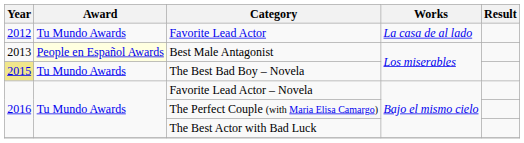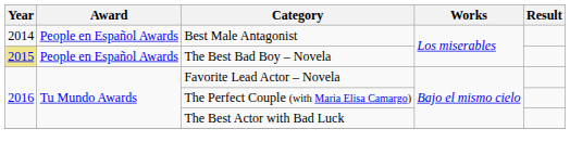 <table class="wikitable plainrowheaders">
 <tr>
 <th scope="col">Year</th>
 <th scope="col">Award</th>
 <th scope="col">Category</th>
 <th scope="col">Works</th>
 <th scope="col">Result</th>
 </tr>
 <tr>
-<td rowspan="1"><a href='#'>2012</a></td>
-<td rowspan="1"><a href='#'>Tu Mundo Awards</a></td>
-<td><a href='#'>Favorite Lead Actor</a></td>
-<td><em><a href='#'>La casa de al lado</a></em></td>
-<td></td>
-</tr>
-<tr>
-<td rowspan="1">2013</td>
-<td rowspan="1" style="background: lightyellow;"><a href='#'>People en Español Awards</a></td>
+<td rowspan="1">2014</td>
+<td rowspan="1"><a href='#'>People en Español Awards</a></td>
 <td>Best Male Antagonist</td>
 <td rowspan="2"><em><a href='#'>Los miserables</a></em></td>
 <td></td>
 </tr>
 <tr>
 <td rowspan="1" style="background: khaki;"><a href='#'>2015</a></td>
-<td rowspan="1"><a href='#'>Tu Mundo Awards</a></td>
+<td rowspan="1"><a href='#'>People en Español Awards</a></td>
 <td>The Best Bad Boy – Novela</td>
 <td></td>
 </tr>
 <tr>
 <td rowspan="3"><a href='#'>2016</a></td>
 <td rowspan="3"><a href='#'>Tu Mundo Awards</a></td>
 <td>Favorite Lead Actor – Novela</td>
 <td rowspan="3"><em><a href='#'>Bajo el mismo cielo</a></em></td>
 <td></td>
 </tr>
 <tr>
 <td>The Perfect Couple <small>(with <a href='#'>Maria Elisa Camargo</a>)</small></td>
 <td></td>
 </tr>
 <tr>
 <td>The Best Actor with Bad Luck</td>
 <td></td>
 </tr>
 <tr>
 </tr>
 </table>
